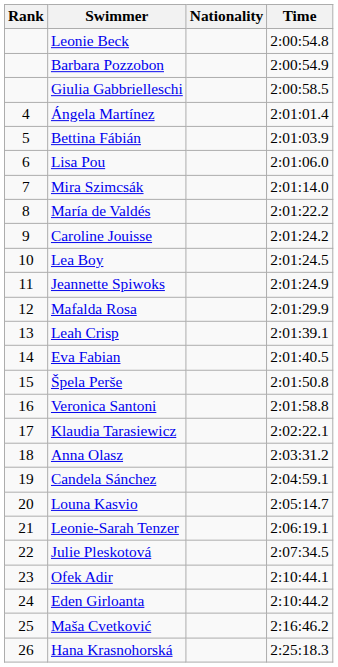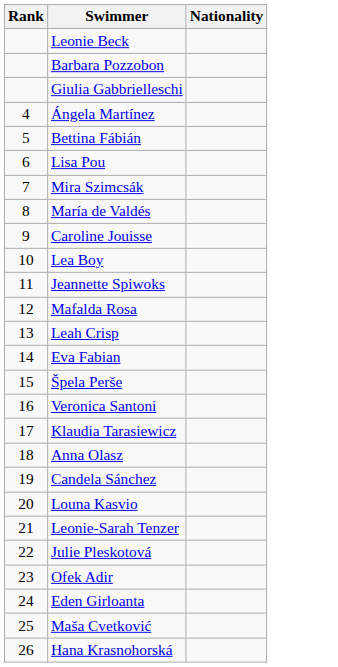 <table class="wikitable sortable" style="text-align:center">
 <tr>
 <th>Rank</th>
 <th>Swimmer</th>
 <th>Nationality</th>
-<th>Time</th>
 </tr>
 <tr>
 <td></td>
 <td align=left><a href='#'>Leonie Beck</a></td>
 <td align=left></td>
-<td>2:00:54.8</td>
 </tr>
 <tr>
 <td></td>
 <td align=left><a href='#'>Barbara Pozzobon</a></td>
 <td align=left></td>
-<td>2:00:54.9</td>
 </tr>
 <tr>
 <td></td>
 <td align=left><a href='#'>Giulia Gabbrielleschi</a></td>
 <td align=left></td>
-<td>2:00:58.5</td>
 </tr>
 <tr>
 <td>4</td>
 <td align=left><a href='#'>Ángela Martínez</a></td>
 <td align=left></td>
-<td>2:01:01.4</td>
 </tr>
 <tr>
 <td>5</td>
 <td align=left><a href='#'>Bettina Fábián</a></td>
 <td align=left></td>
-<td>2:01:03.9</td>
 </tr>
 <tr>
 <td>6</td>
 <td align=left><a href='#'>Lisa Pou</a></td>
 <td align=left></td>
-<td>2:01:06.0</td>
 </tr>
 <tr>
 <td>7</td>
 <td align=left><a href='#'>Mira Szimcsák</a></td>
 <td align=left></td>
-<td>2:01:14.0</td>
 </tr>
 <tr>
 <td>8</td>
 <td align=left><a href='#'>María de Valdés</a></td>
 <td align=left></td>
-<td>2:01:22.2</td>
 </tr>
 <tr>
 <td>9</td>
 <td align=left><a href='#'>Caroline Jouisse</a></td>
 <td align=left></td>
-<td>2:01:24.2</td>
 </tr>
 <tr>
 <td>10</td>
 <td align=left><a href='#'>Lea Boy</a></td>
 <td align=left></td>
-<td>2:01:24.5</td>
 </tr>
 <tr>
 <td>11</td>
 <td align=left><a href='#'>Jeannette Spiwoks</a></td>
 <td align=left></td>
-<td>2:01:24.9</td>
 </tr>
 <tr>
 <td>12</td>
 <td align=left><a href='#'>Mafalda Rosa</a></td>
 <td align=left></td>
-<td>2:01:29.9</td>
 </tr>
 <tr>
 <td>13</td>
 <td align=left><a href='#'>Leah Crisp</a></td>
 <td align=left></td>
-<td>2:01:39.1</td>
 </tr>
 <tr>
 <td>14</td>
 <td align=left><a href='#'>Eva Fabian</a></td>
 <td align=left></td>
-<td>2:01:40.5</td>
 </tr>
 <tr>
 <td>15</td>
 <td align=left><a href='#'>Špela Perše</a></td>
 <td align=left></td>
-<td>2:01:50.8</td>
 </tr>
 <tr>
 <td>16</td>
 <td align=left><a href='#'>Veronica Santoni</a></td>
 <td align=left></td>
-<td>2:01:58.8</td>
 </tr>
 <tr>
 <td>17</td>
 <td align=left><a href='#'>Klaudia Tarasiewicz</a></td>
 <td align=left></td>
-<td>2:02:22.1</td>
 </tr>
 <tr>
 <td>18</td>
 <td align=left><a href='#'>Anna Olasz</a></td>
 <td align=left></td>
-<td>2:03:31.2</td>
 </tr>
 <tr>
 <td>19</td>
 <td align=left><a href='#'>Candela Sánchez</a></td>
 <td align=left></td>
-<td>2:04:59.1</td>
 </tr>
 <tr>
 <td>20</td>
 <td align=left><a href='#'>Louna Kasvio</a></td>
 <td align=left></td>
-<td>2:05:14.7</td>
 </tr>
 <tr>
 <td>21</td>
 <td align=left><a href='#'>Leonie-Sarah Tenzer</a></td>
 <td align=left></td>
-<td>2:06:19.1</td>
 </tr>
 <tr>
 <td>22</td>
 <td align=left><a href='#'>Julie Pleskotová</a></td>
 <td align=left></td>
-<td>2:07:34.5</td>
 </tr>
 <tr>
 <td>23</td>
 <td align=left><a href='#'>Ofek Adir</a></td>
 <td align=left></td>
-<td>2:10:44.1</td>
 </tr>
 <tr>
 <td>24</td>
 <td align=left><a href='#'>Eden Girloanta</a></td>
 <td align=left></td>
-<td>2:10:44.2</td>
 </tr>
 <tr>
 <td>25</td>
 <td align=left><a href='#'>Maša Cvetković</a></td>
 <td align=left></td>
-<td>2:16:46.2</td>
 </tr>
 <tr>
 <td>26</td>
 <td align=left><a href='#'>Hana Krasnohorská</a></td>
 <td align=left></td>
-<td>2:25:18.3</td>
 </tr>
 </table>
